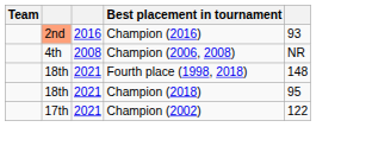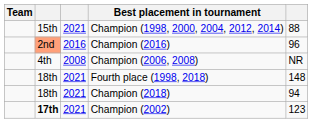 <table class="wikitable sortable">
 <tr>
 <th>Team</th>
 <th></th>
 <th></th>
 <th>Best placement in tournament</th>
 <th></th>
 </tr>
 <tr>
 <td></td>
+<td>15th</td>
+<td><a href='#'>2021</a></td>
+<td>Champion (<a href='#'>1998</a>, <a href='#'>2000</a>, <a href='#'>2004</a>, <a href='#'>2012</a>, <a href='#'>2014</a>)</td>
+<td>88</td>
+</tr>
+<tr>
+<td></td>
 <td style="background: lightsalmon;">2nd</td>
 <td><a href='#'>2016</a></td>
 <td>Champion (<a href='#'>2016</a>)</td>
-<td>93</td>
+<td>96</td>
 </tr>
 <tr>
 <td></td>
 <td>4th</td>
 <td><a href='#'>2008</a></td>
 <td>Champion (<a href='#'>2006</a>, <a href='#'>2008</a>)</td>
 <td>NR</td>
 </tr>
 <tr>
 <td></td>
 <td>18th</td>
 <td><a href='#'>2021</a></td>
 <td>Fourth place (<a href='#'>1998</a>, <a href='#'>2018</a>)</td>
 <td>148</td>
 </tr>
 <tr>
 <td></td>
 <td>18th</td>
 <td><a href='#'>2021</a></td>
 <td>Champion (<a href='#'>2018</a>)</td>
-<td>95</td>
+<td>94</td>
 </tr>
 <tr>
 <td></td>
-<td>17th</td>
+<td><strong>17th</strong></td>
 <td><a href='#'>2021</a></td>
 <td>Champion (<a href='#'>2002</a>)</td>
-<td>122</td>
+<td>123</td>
 </tr>
 </table>
